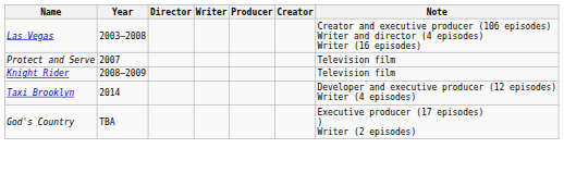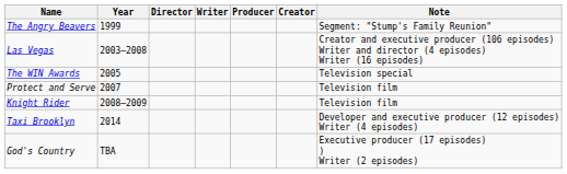 <table class="wikitable sortable">
 <tr>
 <th>Name</th>
 <th>Year</th>
 <th>Director</th>
 <th>Writer</th>
 <th>Producer</th>
 <th>Creator</th>
 <th>Note</th>
 </tr>
 <tr>
+<td><em><a href='#'>The Angry Beavers</a></em></td>
+<td>1999</td>
+<td></td>
+<td></td>
+<td></td>
+<td></td>
+<td>Segment: "Stump's Family Reunion"</td>
+</tr>
+<tr>
 <td><em><a href='#'>Las Vegas</a></em></td>
 <td>2003–2008</td>
 <td></td>
 <td></td>
 <td></td>
 <td></td>
 <td>Creator and executive producer (106 episodes)<br>Writer and director (4 episodes)<br>Writer (16 episodes)</td>
+</tr>
+<tr>
+<td><em><a href='#'>The WIN Awards</a></em></td>
+<td>2005</td>
+<td></td>
+<td></td>
+<td></td>
+<td></td>
+<td>Television special</td>
 </tr>
 <tr>
 <td><em>Protect and Serve</em></td>
 <td>2007</td>
 <td></td>
 <td></td>
 <td></td>
 <td></td>
 <td>Television film</td>
 </tr>
 <tr>
 <td><em><a href='#'>Knight Rider</a></em></td>
 <td>2008–2009</td>
 <td></td>
 <td></td>
 <td></td>
 <td></td>
 <td>Television film</td>
 </tr>
 <tr>
 <td><em><a href='#'>Taxi Brooklyn</a></em></td>
 <td>2014</td>
 <td></td>
 <td></td>
 <td></td>
 <td></td>
 <td>Developer and executive producer (12 episodes)<br>Writer (4 episodes)</td>
 </tr>
 <tr>
 <td><em>God's Country</em></td>
 <td>TBA</td>
 <td></td>
 <td></td>
 <td></td>
 <td></td>
 <td>Executive producer (17 episodes)<br>)<br>Writer (2 episodes)</td>
 </tr>
 </table>
